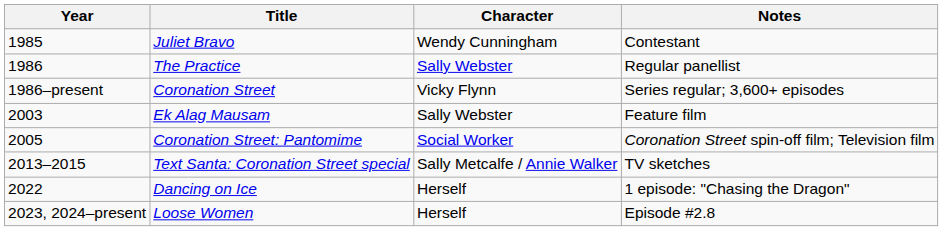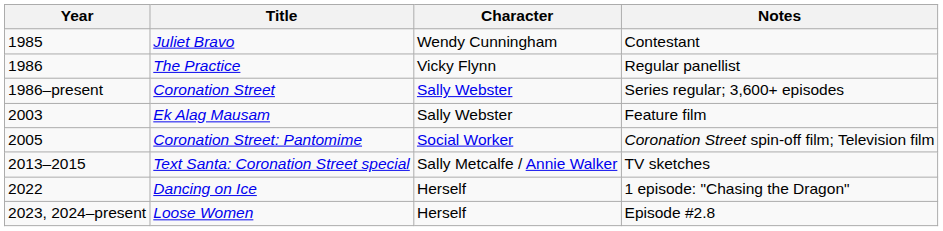 <table class=wikitable>
 <tr>
 <th>Year</th>
 <th>Title</th>
 <th>Character</th>
 <th>Notes</th>
 </tr>
 <tr>
 <td>1985</td>
 <td><em><a href='#'>Juliet Bravo</a></em></td>
 <td>Wendy Cunningham</td>
 <td>Contestant</td>
 </tr>
 <tr>
 <td>1986</td>
 <td><em><a href='#'>The Practice</a></em></td>
-<td><a href='#'>Sally Webster</a></td>
+<td>Vicky Flynn</td>
 <td>Regular panellist</td>
 </tr>
 <tr>
 <td>1986–present</td>
 <td><em><a href='#'>Coronation Street</a></em></td>
-<td>Vicky Flynn</td>
+<td><a href='#'>Sally Webster</a></td>
 <td>Series regular; 3,600+ episodes</td>
 </tr>
 <tr>
 <td>2003</td>
 <td><em><a href='#'>Ek Alag Mausam</a></em></td>
 <td>Sally Webster</td>
 <td>Feature film</td>
 </tr>
 <tr>
 <td>2005</td>
 <td><em><a href='#'>Coronation Street: Pantomime</a></em></td>
 <td><a href='#'>Social Worker</a></td>
 <td><em>Coronation Street</em> spin-off film; Television film</td>
 </tr>
 <tr>
 <td>2013–2015</td>
 <td><em><a href='#'>Text Santa: Coronation Street special</a></em></td>
 <td>Sally Metcalfe / <a href='#'>Annie Walker</a></td>
 <td>TV sketches</td>
 </tr>
 <tr>
 <td>2022</td>
 <td><em><a href='#'>Dancing on Ice</a></em></td>
 <td>Herself</td>
 <td>1 episode: "Chasing the Dragon"</td>
 </tr>
 <tr>
 <td>2023, 2024–present</td>
 <td><em><a href='#'>Loose Women</a></em></td>
 <td>Herself</td>
 <td>Episode #2.8</td>
 </tr>
 </table>
